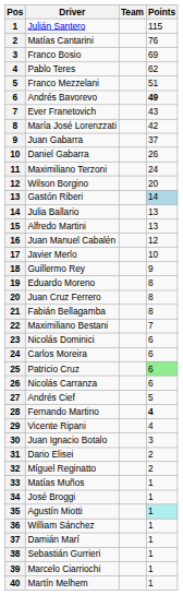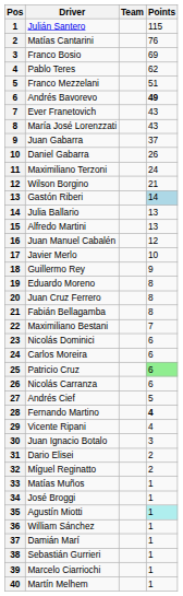 <table class="wikitable" style="font-size:85%">
 <tr>
 <th>Pos</th>
 <th>Driver</th>
 <th>Team</th>
 <th>Points</th>
 </tr>
 <tr>
 <th>1</th>
 <td> <a href='#'>Julián Santero</a></td>
 <td></td>
 <td>115</td>
 </tr>
 <tr>
 <th>2</th>
 <td> Matías Cantarini</td>
 <td></td>
 <td>76</td>
 </tr>
 <tr>
 <th>3</th>
 <td> Franco Bosio</td>
 <td></td>
 <td>69</td>
 </tr>
 <tr>
 <th>4</th>
 <td> Pablo Teres</td>
 <td></td>
 <td>62</td>
 </tr>
 <tr>
 <th>5</th>
 <td> Franco Mezzelani</td>
 <td></td>
 <td>51</td>
 </tr>
 <tr>
 <th>6</th>
 <td> Andrés Bavorevo</td>
 <td></td>
 <td><strong>49</strong></td>
 </tr>
 <tr>
 <th>7</th>
 <td> Ever Franetovich</td>
 <td></td>
 <td>43</td>
 </tr>
 <tr>
 <th>8</th>
 <td> María José Lorenzzati</td>
 <td></td>
-<td>42</td>
+<td>43</td>
 </tr>
 <tr>
 <th>9</th>
 <td> Juan Gabarra</td>
 <td></td>
 <td>37</td>
 </tr>
 <tr>
 <th>10</th>
 <td> Daniel Gabarra</td>
 <td></td>
 <td>26</td>
 </tr>
 <tr>
 <th>11</th>
 <td> Maximiliano Terzoni</td>
 <td></td>
 <td>24</td>
 </tr>
 <tr>
 <th>12</th>
 <td> Wilson Borgino</td>
 <td></td>
-<td>20</td>
+<td>21</td>
 </tr>
 <tr>
 <th>13</th>
 <td> Gastón Riberi</td>
 <td></td>
 <td style="background: lightblue;">14</td>
 </tr>
 <tr>
 <th>14</th>
 <td> Julia Ballario</td>
 <td></td>
 <td>13</td>
 </tr>
 <tr>
 <th>15</th>
 <td> Alfredo Martini</td>
 <td></td>
 <td>13</td>
 </tr>
 <tr>
 <th>16</th>
 <td> Juan Manuel Cabalén</td>
 <td></td>
 <td>12</td>
 </tr>
 <tr>
 <th>17</th>
 <td> Javier Merlo</td>
 <td></td>
 <td>10</td>
 </tr>
 <tr>
 <th>18</th>
 <td> Guillermo Rey</td>
 <td></td>
 <td>9</td>
 </tr>
 <tr>
 <th>19</th>
 <td> Eduardo Moreno</td>
 <td></td>
 <td>8</td>
 </tr>
 <tr>
 <th>20</th>
 <td> Juan Cruz Ferrero</td>
 <td></td>
 <td>8</td>
 </tr>
 <tr>
 <th>21</th>
 <td> Fabián Bellagamba</td>
 <td></td>
 <td>8</td>
 </tr>
 <tr>
 <th>22</th>
 <td> Maximiliano Bestani</td>
 <td></td>
 <td>7</td>
 </tr>
 <tr>
 <th>23</th>
 <td> Nicolás Dominici</td>
 <td></td>
 <td>6</td>
 </tr>
 <tr>
 <th>24</th>
 <td> Carlos Moreira</td>
 <td></td>
 <td>6</td>
 </tr>
 <tr>
 <th>25</th>
 <td> Patricio Cruz</td>
 <td></td>
 <td style="background: lightgreen;">6</td>
 </tr>
 <tr>
 <th>26</th>
 <td> Nicolás Carranza</td>
 <td></td>
 <td>6</td>
 </tr>
 <tr>
 <th>27</th>
 <td> Andrés Cief</td>
 <td></td>
 <td>5</td>
 </tr>
 <tr>
 <th>28</th>
 <td> Fernando Martino</td>
 <td></td>
 <td><strong>4</strong></td>
 </tr>
 <tr>
 <th>29</th>
 <td> Vicente Ripani</td>
 <td></td>
 <td>4</td>
 </tr>
 <tr>
 <th>30</th>
 <td> Juan Ignacio Botalo</td>
 <td></td>
 <td>3</td>
 </tr>
 <tr>
 <th>31</th>
 <td> Dario Elisei</td>
 <td></td>
 <td>2</td>
 </tr>
 <tr>
 <th>32</th>
 <td> Míguel Reginatto</td>
 <td></td>
 <td>2</td>
 </tr>
 <tr>
 <th>33</th>
 <td> Matías Muños</td>
 <td></td>
 <td>1</td>
 </tr>
 <tr>
 <th>34</th>
 <td> José Broggi</td>
 <td></td>
 <td>1</td>
 </tr>
 <tr>
 <th>35</th>
 <td> Agustín Miotti</td>
 <td></td>
 <td style="background: paleturquoise;">1</td>
 </tr>
 <tr>
 <th>36</th>
 <td> William Sánchez</td>
 <td></td>
 <td>1</td>
 </tr>
 <tr>
 <th>37</th>
 <td> Damián Marí</td>
 <td></td>
 <td>1</td>
 </tr>
 <tr>
 <th>38</th>
 <td> Sebastián Gurrieri</td>
 <td></td>
 <td>1</td>
 </tr>
 <tr>
 <th>39</th>
 <td> Marcelo Ciarriochi</td>
 <td></td>
 <td>1</td>
 </tr>
 <tr>
 <th>40</th>
 <td> Martín Melhem</td>
 <td></td>
 <td>1</td>
 </tr>
 </table>
